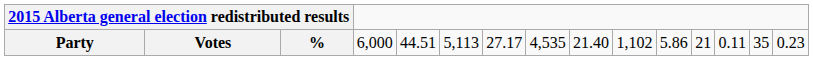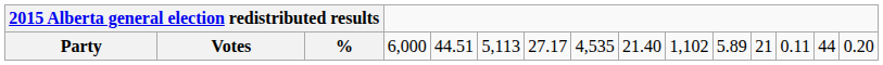 <table class=wikitable>
 <tr>
 <th colspan=4><a href='#'>2015 Alberta general election</a> redistributed results</th>
 </tr>
 <tr>
 <th colspan=2>Party</th>
 <th>Votes</th>
 <th>%<br></th>
 <td align=right>6,000</td>
 <td align=right>44.51<br></td>
 <td align=right>5,113</td>
 <td align=right>27.17<br></td>
 <td align=right>4,535</td>
 <td align=right>21.40<br></td>
 <td align=right>1,102</td>
-<td align=right>5.86<br></td>
+<td align=right>5.89<br></td>
 <td align=right>21</td>
 <td align=right>0.11<br></td>
-<td align=right>35</td>
-<td align=right>0.23<br></td>
+<td align=right>44</td>
+<td align=right>0.20<br></td>
 </tr>
 </table>
